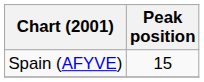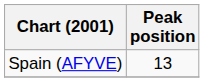 <table class="wikitable sortable">
 <tr>
 <th align="center">Chart (2001)</th>
 <th align="center">Peak<br>position</th>
 </tr>
 <tr>
 <td align="left">Spain (<a href='#'>AFYVE</a>)</td>
-<td align="center">15</td>
+<td align="center">13</td>
 </tr>
 <tr>
 </tr>
 </table>
